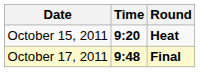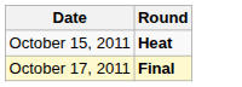 <table class="wikitable">
 <tr>
 <th>Date</th>
-<th>Time</th>
 <th>Round</th>
 </tr>
 <tr>
 <td>October 15, 2011</td>
-<td><strong>9:20</strong></td>
 <td><strong>Heat</strong></td>
 </tr>
 <tr style=background:lemonchiffon>
 <td>October 17, 2011</td>
-<td><strong>9:48</strong></td>
 <td><strong>Final</strong></td>
 </tr>
 </table>
